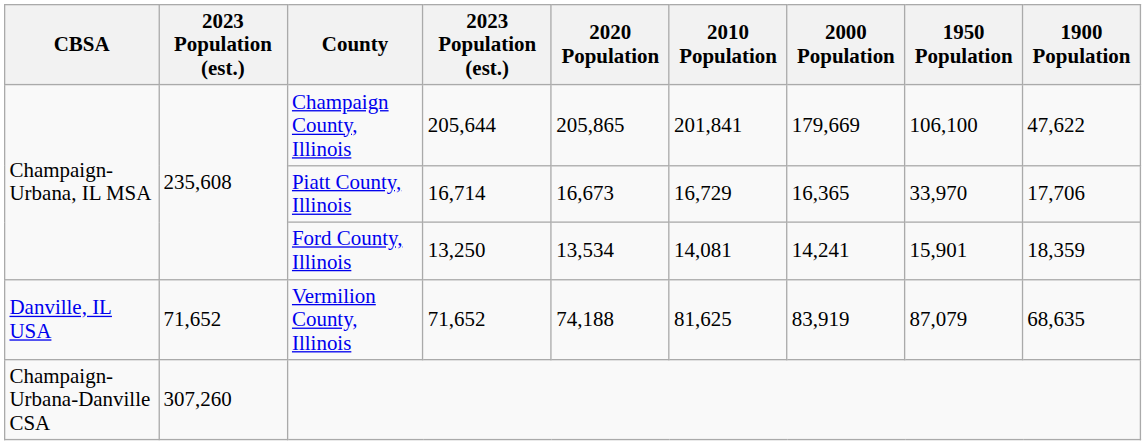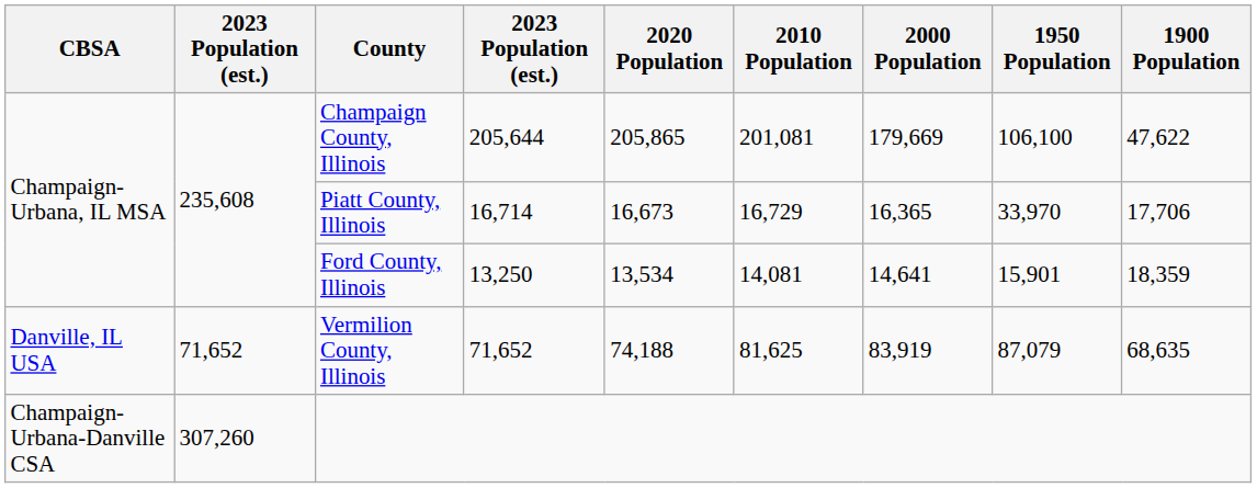 <table class="wikitable">
 <tr>
 <th>CBSA</th>
 <th>2023 Population (est.)</th>
 <th>County</th>
 <th>2023 Population (est.)</th>
 <th>2020 Population</th>
 <th>2010 Population</th>
 <th>2000 Population</th>
 <th>1950 Population</th>
 <th>1900 Population</th>
 </tr>
 <tr>
 <td rowspan="3">Champaign-Urbana, IL MSA</td>
 <td rowspan="3">235,608</td>
 <td><a href='#'>Champaign County, Illinois</a></td>
 <td>205,644</td>
 <td>205,865</td>
-<td>201,841</td>
+<td>201,081</td>
 <td>179,669</td>
 <td>106,100</td>
 <td>47,622</td>
 </tr>
 <tr>
 <td><a href='#'>Piatt County, Illinois</a></td>
 <td>16,714</td>
 <td>16,673</td>
 <td>16,729</td>
 <td>16,365</td>
 <td>33,970</td>
 <td>17,706</td>
 </tr>
 <tr>
 <td><a href='#'>Ford County, Illinois</a></td>
 <td>13,250</td>
 <td>13,534</td>
 <td>14,081</td>
-<td>14,241</td>
+<td>14,641</td>
 <td>15,901</td>
 <td>18,359</td>
 </tr>
 <tr>
 <td rowspan="1"><a href='#'>Danville, IL USA</a></td>
 <td rowspan="1">71,652</td>
 <td><a href='#'>Vermilion County, Illinois</a></td>
 <td>71,652</td>
 <td>74,188</td>
 <td>81,625</td>
 <td>83,919</td>
 <td>87,079</td>
 <td>68,635</td>
 </tr>
 <tr>
 <td>Champaign-Urbana-Danville CSA</td>
 <td>307,260</td>
 <td colspan="7"></td>
 </tr>
 </table>
